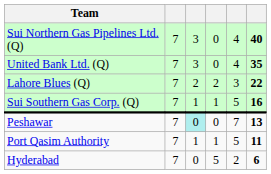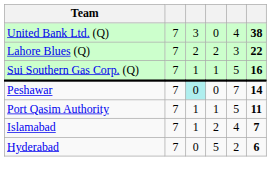 <table class="wikitable sortable" style="text-align: center">
 <tr>
 <th style="width:210px;">Team</th>
 <th style="width:20px;"></th>
 <th style="width:20px;"></th>
 <th style="width:20px;"></th>
 <th style="width:20px;"></th>
 <th style="width:20px;"></th>
 </tr>
 <tr bgcolor="#ccffcc">
-<td style="text-align:left"><a href='#'>Sui Northern Gas Pipelines Ltd.</a> (Q)</td>
-<td>7</td>
-<td>3</td>
-<td>0</td>
-<td>4</td>
-<td><strong>40</strong></td>
-</tr>
-<tr bgcolor="#ccffcc">
 <td style="text-align:left"><a href='#'>United Bank Ltd.</a> (Q)</td>
 <td>7</td>
 <td>3</td>
 <td>0</td>
 <td>4</td>
-<td><strong>35</strong></td>
+<td><strong>38</strong></td>
 </tr>
 <tr bgcolor="#ccffcc">
 <td style="text-align:left"><a href='#'>Lahore Blues</a> (Q)</td>
 <td>7</td>
 <td>2</td>
 <td>2</td>
 <td>3</td>
 <td><strong>22</strong></td>
 </tr>
 <tr bgcolor="#ccffcc">
 <td style="text-align:left"><a href='#'>Sui Southern Gas Corp.</a> (Q)</td>
 <td>7</td>
 <td>1</td>
 <td>1</td>
 <td>5</td>
 <td><strong>16</strong></td>
 </tr>
 <tr style="border-top:solid #000000">
 <td style="text-align:left"><a href='#'>Peshawar</a></td>
 <td>7</td>
 <td style="background: paleturquoise;">0</td>
 <td>0</td>
 <td>7</td>
-<td><strong>13</strong></td>
+<td><strong>14</strong></td>
 </tr>
 <tr>
 <td style="text-align:left"><a href='#'>Port Qasim Authority</a></td>
 <td>7</td>
 <td>1</td>
 <td>1</td>
 <td>5</td>
 <td><strong>11</strong></td>
 </tr>
 <tr>
+<td style="text-align:left"><a href='#'>Islamabad</a></td>
+<td>7</td>
+<td>1</td>
+<td>2</td>
+<td>4</td>
+<td><strong>7</strong></td>
+</tr>
+<tr>
 <td style="text-align:left"><a href='#'>Hyderabad</a></td>
 <td>7</td>
 <td>0</td>
 <td>5</td>
 <td>2</td>
 <td><strong>6</strong></td>
 </tr>
 </table>
